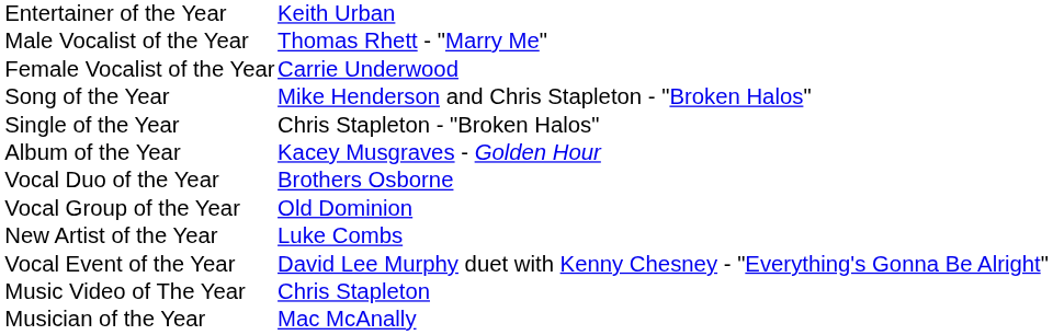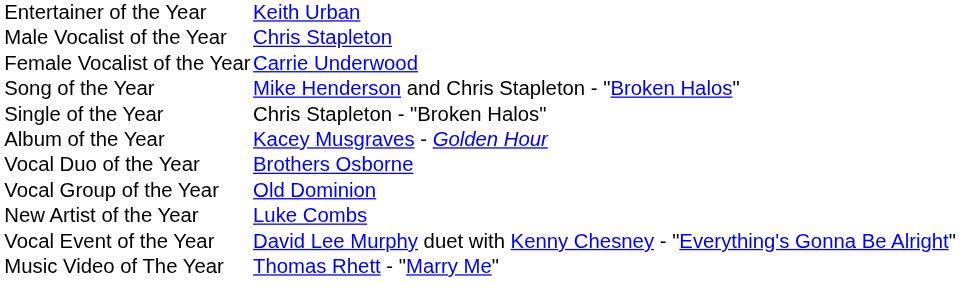 <table cellspacing="0" border="0" cellpadding="1">
 <tr>
 <td>Entertainer of the Year</td>
 <td><a href='#'>Keith Urban</a></td>
 </tr>
 <tr>
 <td>Male Vocalist of the Year</td>
-<td><a href='#'>Thomas Rhett</a> - "<a href='#'>Marry Me</a>"</td>
+<td><a href='#'>Chris Stapleton</a></td>
 </tr>
 <tr>
 <td>Female Vocalist of the Year</td>
 <td><a href='#'>Carrie Underwood</a></td>
 </tr>
 <tr>
 <td>Song of the Year</td>
 <td><a href='#'>Mike Henderson</a> and Chris Stapleton - "<a href='#'>Broken Halos</a>"</td>
 </tr>
 <tr>
 <td>Single of the Year</td>
 <td>Chris Stapleton - "Broken Halos"</td>
 </tr>
 <tr>
 <td>Album of the Year</td>
 <td><a href='#'>Kacey Musgraves</a> - <em><a href='#'>Golden Hour</a></em></td>
 </tr>
 <tr>
 <td>Vocal Duo of the Year</td>
 <td><a href='#'>Brothers Osborne</a></td>
 </tr>
 <tr>
 <td>Vocal Group of the Year</td>
 <td><a href='#'>Old Dominion</a></td>
 </tr>
 <tr>
 <td>New Artist of the Year</td>
 <td><a href='#'>Luke Combs</a></td>
 </tr>
 <tr>
 <td>Vocal Event of the Year</td>
 <td><a href='#'>David Lee Murphy</a> duet with <a href='#'>Kenny Chesney</a> - "<a href='#'>Everything's Gonna Be Alright</a>"</td>
 </tr>
 <tr>
 <td>Music Video of The Year</td>
-<td><a href='#'>Chris Stapleton</a></td>
-</tr>
-<tr>
-<td>Musician of the Year</td>
-<td><a href='#'>Mac McAnally</a></td>
+<td><a href='#'>Thomas Rhett</a> - "<a href='#'>Marry Me</a>"</td>
 </tr>
 <tr>
 </tr>
 </table>
